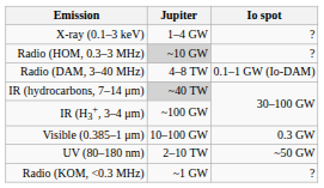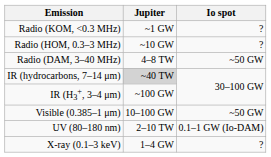 <table class="wikitable" style="text-align: right; float: right; margin-right: 0; margin-left: 1em;">
 <tr>
 <th>Emission</th>
 <th>Jupiter</th>
 <th>Io spot</th>
 </tr>
 <tr>
-<td>X-ray (0.1–3 keV)</td>
-<td>1–4 GW</td>
+<td>Radio (KOM, <0.3 MHz)</td>
+<td>~1 GW</td>
 <td>?</td>
 </tr>
 <tr>
 <td>Radio (HOM, 0.3–3 MHz)</td>
-<td style="background: lightgrey;">~10 GW</td>
+<td>~10 GW</td>
 <td>?</td>
 </tr>
 <tr>
 <td>Radio (DAM, 3–40 MHz)</td>
 <td>4–8 TW</td>
-<td>0.1–1 GW (Io-DAM)</td>
+<td>~50 GW</td>
 </tr>
 <tr>
 <td>IR (hydrocarbons, 7–14 μm)</td>
 <td style="background: lightgrey;">~40 TW</td>
 <td rowspan="2">30–100 GW</td>
 </tr>
 <tr>
 <td>IR (H<sub>3</sub><sup>+</sup>, 3–4 μm)</td>
 <td>~100 GW</td>
 </tr>
 <tr>
 <td>Visible (0.385–1 μm)</td>
 <td>10–100 GW</td>
-<td>0.3 GW</td>
+<td>~50 GW</td>
 </tr>
 <tr>
 <td>UV (80–180 nm)</td>
 <td>2–10 TW</td>
-<td>~50 GW</td>
+<td>0.1–1 GW (Io-DAM)</td>
 </tr>
 <tr>
-<td>Radio (KOM, <0.3 MHz)</td>
-<td>~1 GW</td>
+<td>X-ray (0.1–3 keV)</td>
+<td>1–4 GW</td>
 <td>?</td>
 </tr>
 </table>
